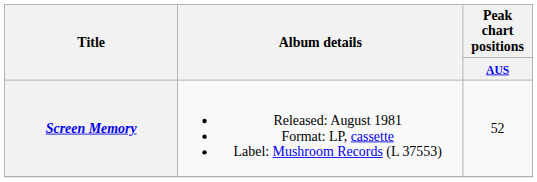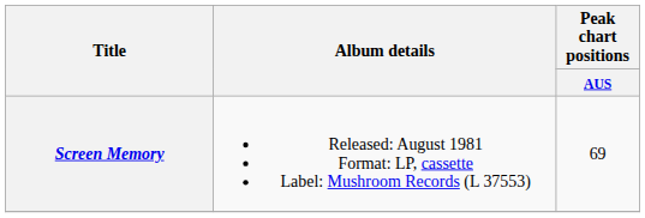 <table class="wikitable plainrowheaders" style="text-align:center;" border="1">
 <tr>
 <th scope="col" rowspan="2" style="width:12em;">Title</th>
 <th scope="col" rowspan="2" style="width:20em;">Album details</th>
 <th scope="col" colspan="1">Peak chart<br>positions</th>
 </tr>
 <tr>
 <th scope="col" style="text-align:center;"><small><a href='#'>AUS</a></small><br></th>
 </tr>
 <tr>
 <th scope="row"><em><a href='#'>Screen Memory</a></em></th>
 <td><br><ul><li>Released: August 1981</li><li>Format: LP, <a href='#'>cassette</a></li><li>Label: <a href='#'>Mushroom Records</a> (L 37553)</li></ul></td>
-<td align="center">52</td>
+<td align="center">69</td>
 </tr>
 <tr>
 </tr>
 </table>
